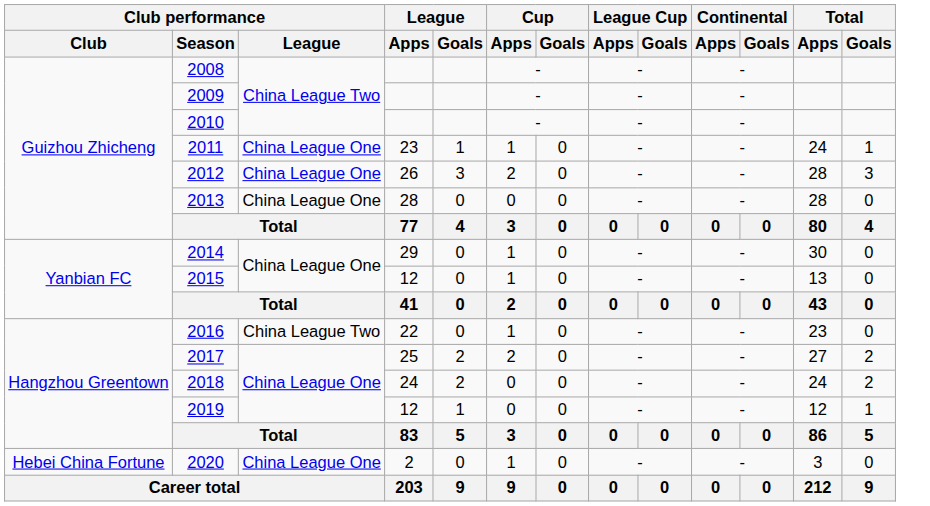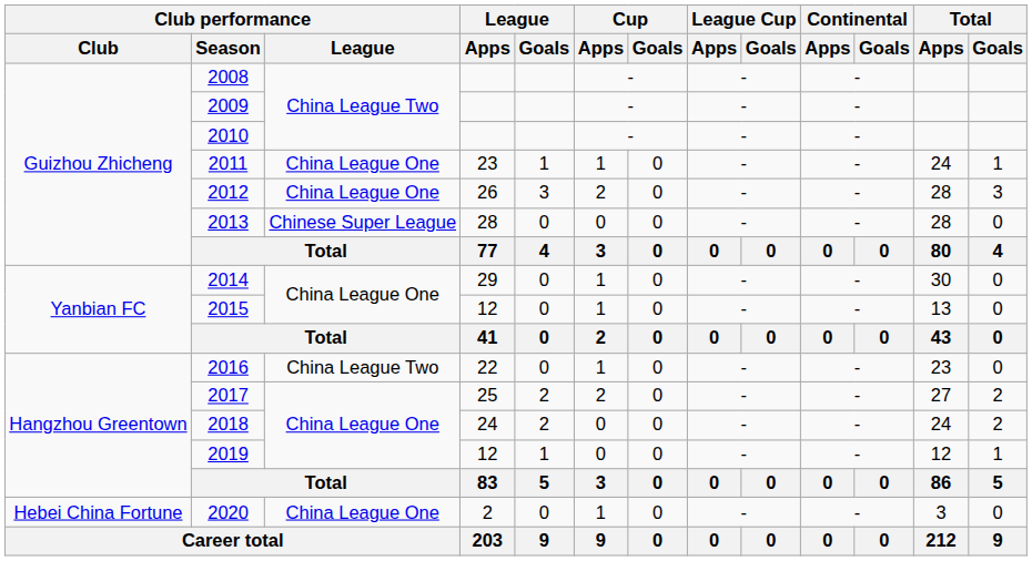 <table class="wikitable" style="text-align:center">
 <tr>
 <th colspan=3>Club performance</th>
 <th colspan=2>League</th>
 <th colspan=2>Cup</th>
 <th colspan=2>League Cup</th>
 <th colspan=2>Continental</th>
 <th colspan=2>Total</th>
 </tr>
 <tr>
 <th>Club</th>
 <th>Season</th>
 <th>League</th>
 <th>Apps</th>
 <th>Goals</th>
 <th>Apps</th>
 <th>Goals</th>
 <th>Apps</th>
 <th>Goals</th>
 <th>Apps</th>
 <th>Goals</th>
 <th>Apps</th>
 <th>Goals</th>
 </tr>
 <tr>
 <td rowspan=7><a href='#'>Guizhou Zhicheng</a></td>
 <td><a href='#'>2008</a></td>
 <td rowspan="3"><a href='#'>China League Two</a></td>
 <td></td>
 <td></td>
 <td colspan="2">-</td>
 <td colspan="2">-</td>
 <td colspan="2">-</td>
 <td></td>
 <td></td>
 </tr>
 <tr>
 <td><a href='#'>2009</a></td>
 <td></td>
 <td></td>
 <td colspan="2">-</td>
 <td colspan="2">-</td>
 <td colspan="2">-</td>
 <td></td>
 <td></td>
 </tr>
 <tr>
 <td><a href='#'>2010</a></td>
 <td></td>
 <td></td>
 <td colspan="2">-</td>
 <td colspan="2">-</td>
 <td colspan="2">-</td>
 <td></td>
 <td></td>
 </tr>
 <tr>
 <td><a href='#'>2011</a></td>
 <td><a href='#'>China League One</a></td>
 <td>23</td>
 <td>1</td>
 <td>1</td>
 <td>0</td>
 <td colspan="2">-</td>
 <td colspan="2">-</td>
 <td>24</td>
 <td>1</td>
 </tr>
 <tr>
 <td><a href='#'>2012</a></td>
 <td><a href='#'>China League One</a></td>
 <td>26</td>
 <td>3</td>
 <td>2</td>
 <td>0</td>
 <td colspan="2">-</td>
 <td colspan="2">-</td>
 <td>28</td>
 <td>3</td>
 </tr>
 <tr>
 <td><a href='#'>2013</a></td>
-<td>China League One</td>
+<td><a href='#'>Chinese Super League</a></td>
 <td>28</td>
 <td>0</td>
 <td>0</td>
 <td>0</td>
 <td colspan="2">-</td>
 <td colspan="2">-</td>
 <td>28</td>
 <td>0</td>
 </tr>
 <tr>
 <th colspan=2>Total</th>
 <th>77</th>
 <th>4</th>
 <th>3</th>
 <th>0</th>
 <th>0</th>
 <th>0</th>
 <th>0</th>
 <th>0</th>
 <th>80</th>
 <th>4</th>
 </tr>
 <tr>
 <td rowspan=3><a href='#'>Yanbian FC</a></td>
 <td><a href='#'>2014</a></td>
 <td rowspan=2>China League One</td>
 <td>29</td>
 <td>0</td>
 <td>1</td>
 <td>0</td>
 <td colspan="2">-</td>
 <td colspan="2">-</td>
 <td>30</td>
 <td>0</td>
 </tr>
 <tr>
 <td><a href='#'>2015</a></td>
 <td>12</td>
 <td>0</td>
 <td>1</td>
 <td>0</td>
 <td colspan="2">-</td>
 <td colspan="2">-</td>
 <td>13</td>
 <td>0</td>
 </tr>
 <tr>
 <th colspan=2>Total</th>
 <th>41</th>
 <th>0</th>
 <th>2</th>
 <th>0</th>
 <th>0</th>
 <th>0</th>
 <th>0</th>
 <th>0</th>
 <th>43</th>
 <th>0</th>
 </tr>
 <tr>
 <td rowspan=5><a href='#'>Hangzhou Greentown</a></td>
 <td><a href='#'>2016</a></td>
 <td>China League Two</td>
 <td>22</td>
 <td>0</td>
 <td>1</td>
 <td>0</td>
 <td colspan="2">-</td>
 <td colspan="2">-</td>
 <td>23</td>
 <td>0</td>
 </tr>
 <tr>
 <td><a href='#'>2017</a></td>
 <td rowspan="3"><a href='#'>China League One</a></td>
 <td>25</td>
 <td>2</td>
 <td>2</td>
 <td>0</td>
 <td colspan="2">-</td>
 <td colspan="2">-</td>
 <td>27</td>
 <td>2</td>
 </tr>
 <tr>
 <td><a href='#'>2018</a></td>
 <td>24</td>
 <td>2</td>
 <td>0</td>
 <td>0</td>
 <td colspan="2">-</td>
 <td colspan="2">-</td>
 <td>24</td>
 <td>2</td>
 </tr>
 <tr>
 <td><a href='#'>2019</a></td>
 <td>12</td>
 <td>1</td>
 <td>0</td>
 <td>0</td>
 <td colspan="2">-</td>
 <td colspan="2">-</td>
 <td>12</td>
 <td>1</td>
 </tr>
 <tr>
 <th colspan=2>Total</th>
 <th>83</th>
 <th>5</th>
 <th>3</th>
 <th>0</th>
 <th>0</th>
 <th>0</th>
 <th>0</th>
 <th>0</th>
 <th>86</th>
 <th>5</th>
 </tr>
 <tr>
 <td><a href='#'>Hebei China Fortune</a></td>
 <td><a href='#'>2020</a></td>
 <td><a href='#'>China League One</a></td>
 <td>2</td>
 <td>0</td>
 <td>1</td>
 <td>0</td>
 <td colspan="2">-</td>
 <td colspan="2">-</td>
 <td>3</td>
 <td>0</td>
 </tr>
 <tr>
 <th colspan=3>Career total</th>
 <th>203</th>
 <th>9</th>
 <th>9</th>
 <th>0</th>
 <th>0</th>
 <th>0</th>
 <th>0</th>
 <th>0</th>
 <th>212</th>
 <th>9</th>
 </tr>
 </table>
